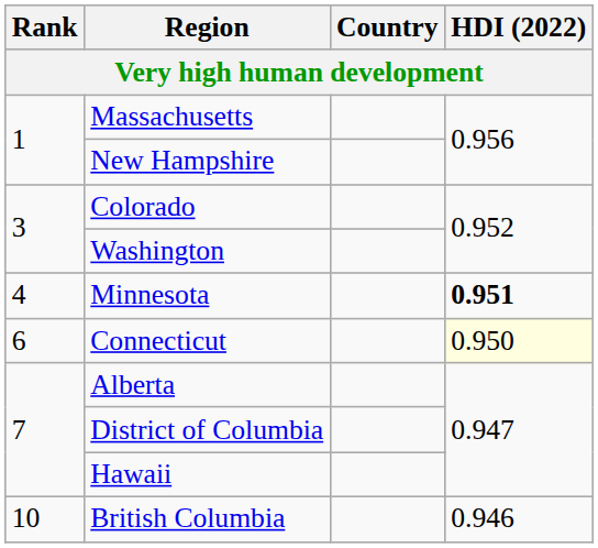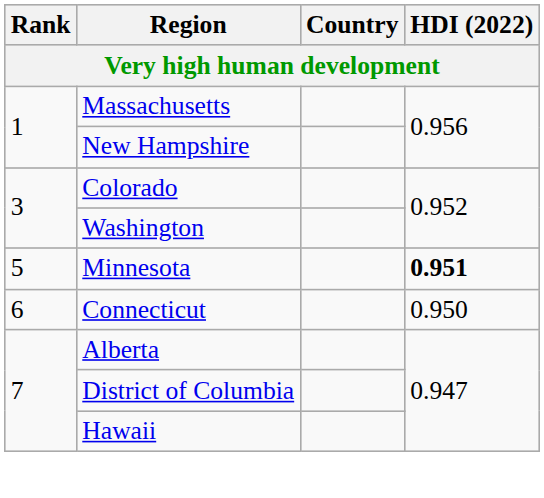 <table class="wikitable sortable">
 <tr>
 <th>Rank</th>
 <th>Region</th>
 <th>Country</th>
 <th>HDI (2022)</th>
 </tr>
 <tr>
 <th colspan="4" style="color:#090;">Very high human development</th>
 </tr>
 <tr>
 <td rowspan="2">1</td>
 <td><a href='#'>Massachusetts</a></td>
 <td></td>
 <td rowspan="2">0.956</td>
 </tr>
 <tr>
 <td><a href='#'>New Hampshire</a></td>
 <td></td>
 </tr>
 <tr>
 <td rowspan="2">3</td>
 <td><a href='#'>Colorado</a></td>
 <td></td>
 <td rowspan="2">0.952</td>
 </tr>
 <tr>
 <td><a href='#'>Washington</a></td>
 <td></td>
 </tr>
 <tr>
-<td>4</td>
+<td>5</td>
 <td><a href='#'>Minnesota</a></td>
 <td></td>
 <td><strong>0.951</strong></td>
 </tr>
 <tr>
 <td>6</td>
 <td><a href='#'>Connecticut</a></td>
 <td></td>
-<td style="background: lightyellow;">0.950</td>
+<td>0.950</td>
 </tr>
 <tr>
 <td rowspan="3">7</td>
 <td><a href='#'>Alberta</a></td>
 <td></td>
 <td rowspan="3">0.947</td>
 </tr>
 <tr>
 <td><a href='#'>District of Columbia</a></td>
 <td></td>
 </tr>
 <tr>
 <td><a href='#'>Hawaii</a></td>
 <td></td>
 </tr>
-<tr>
-<td>10</td>
-<td><a href='#'>British Columbia</a></td>
-<td></td>
-<td>0.946</td>
-</tr>
 </table>
